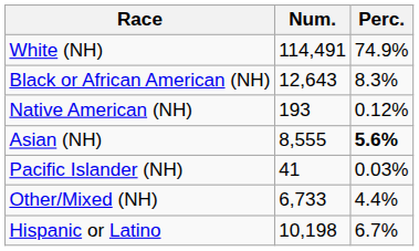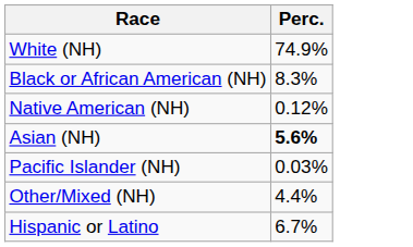 <table class="wikitable">
 <tr>
 <th>Race</th>
-<th>Num.</th>
 <th>Perc.</th>
 </tr>
 <tr>
 <td><a href='#'>White</a> (NH)</td>
-<td>114,491</td>
 <td>74.9%</td>
 </tr>
 <tr>
 <td><a href='#'>Black or African American</a> (NH)</td>
-<td>12,643</td>
 <td>8.3%</td>
 </tr>
 <tr>
 <td><a href='#'>Native American</a> (NH)</td>
-<td>193</td>
 <td>0.12%</td>
 </tr>
 <tr>
 <td><a href='#'>Asian</a> (NH)</td>
-<td>8,555</td>
 <td><strong>5.6%</strong></td>
 </tr>
 <tr>
 <td><a href='#'>Pacific Islander</a> (NH)</td>
-<td>41</td>
 <td>0.03%</td>
 </tr>
 <tr>
 <td><a href='#'>Other/Mixed</a> (NH)</td>
-<td>6,733</td>
 <td>4.4%</td>
 </tr>
 <tr>
 <td><a href='#'>Hispanic</a> or <a href='#'>Latino</a></td>
-<td>10,198</td>
 <td>6.7%</td>
 </tr>
 </table>
